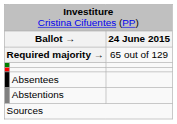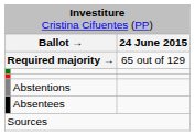 <table class="wikitable" style="text-align:center;">
 <tr>
 <td colspan="3" align="center" bgcolor="#C0C0C0"><strong>Investiture</strong><br><a href='#'>Cristina Cifuentes</a> (<a href='#'>PP</a>)</td>
 </tr>
 <tr>
 <th colspan="2" width="150px">Ballot →</th>
 <th>24 June 2015</th>
 </tr>
 <tr>
 <th colspan="2">Required majority →</th>
 <td>65 out of 129 </td>
 </tr>
 <tr>
 <th width="1px" style="background:green;"></th>
 <td align="left"></td>
 <td></td>
 </tr>
 <tr>
 <th style="background:red;"></th>
 <td align="left"></td>
 <td></td>
 </tr>
 <tr>
-<th style="background:black;"></th>
-<td align="left">Absentees</td>
+<th style="background:gray;"></th>
+<td align="left">Abstentions</td>
 <td></td>
 </tr>
 <tr>
-<th style="background:gray;"></th>
-<td align="left">Abstentions</td>
+<th style="background:black;"></th>
+<td align="left">Absentees</td>
 <td></td>
 </tr>
 <tr>
 <td align="left" colspan="3">Sources</td>
 </tr>
 </table>
